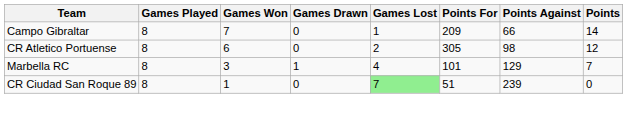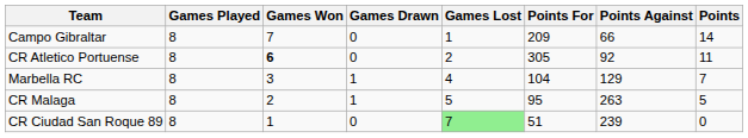 <table class="wikitable">
 <tr>
 <th>Team</th>
 <th>Games Played</th>
 <th>Games Won</th>
 <th>Games Drawn</th>
 <th>Games Lost</th>
 <th>Points For</th>
 <th>Points Against</th>
 <th>Points</th>
 </tr>
 <tr>
 <td>Campo Gibraltar</td>
 <td>8</td>
 <td>7</td>
 <td>0</td>
 <td>1</td>
 <td>209</td>
 <td>66</td>
 <td>14</td>
 </tr>
 <tr>
 <td>CR Atletico Portuense</td>
 <td>8</td>
-<td>6</td>
+<td><strong>6</strong></td>
 <td>0</td>
 <td>2</td>
 <td>305</td>
-<td>98</td>
-<td>12</td>
+<td>92</td>
+<td>11</td>
 </tr>
 <tr>
 <td>Marbella RC</td>
 <td>8</td>
 <td>3</td>
 <td>1</td>
 <td>4</td>
-<td>101</td>
+<td>104</td>
 <td>129</td>
 <td>7</td>
+</tr>
+<tr>
+<td>CR Malaga</td>
+<td>8</td>
+<td>2</td>
+<td>1</td>
+<td>5</td>
+<td>95</td>
+<td>263</td>
+<td>5</td>
 </tr>
 <tr>
 <td>CR Ciudad San Roque 89</td>
 <td>8</td>
 <td>1</td>
 <td>0</td>
 <td style="background: lightgreen;">7</td>
 <td>51</td>
 <td>239</td>
 <td>0</td>
 </tr>
 </table>
